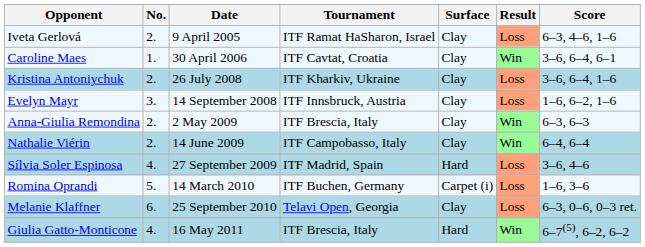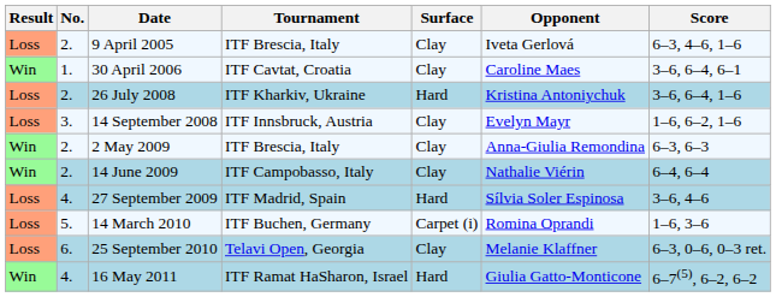 <table class="sortable wikitable">
 <tr>
-<th>Opponent</th>
+<th>Result</th>
 <th>No.</th>
 <th>Date</th>
 <th>Tournament</th>
 <th>Surface</th>
-<th>Result</th>
+<th>Opponent</th>
 <th class="unsortable">Score</th>
 </tr>
 <tr style="background:#f0f8ff;">
-<td> Iveta Gerlová</td>
+<td style="background:#ffa07a;">Loss</td>
 <td>2.</td>
 <td>9 April 2005</td>
-<td>ITF Ramat HaSharon, Israel</td>
+<td>ITF Brescia, Italy</td>
 <td>Clay</td>
-<td style="background:#ffa07a;">Loss</td>
+<td> Iveta Gerlová</td>
 <td>6–3, 4–6, 1–6</td>
 </tr>
 <tr style="background:#f0f8ff;">
-<td> <a href='#'>Caroline Maes</a></td>
+<td style="background:#98fb98;">Win</td>
 <td>1.</td>
 <td>30 April 2006</td>
 <td>ITF Cavtat, Croatia</td>
 <td>Clay</td>
-<td style="background:#98fb98;">Win</td>
+<td> <a href='#'>Caroline Maes</a></td>
 <td>3–6, 6–4, 6–1</td>
 </tr>
 <tr style="background:lightblue;">
-<td> <a href='#'>Kristina Antoniychuk</a></td>
+<td style="background:#ffa07a;">Loss</td>
 <td>2.</td>
 <td>26 July 2008</td>
 <td>ITF Kharkiv, Ukraine</td>
-<td>Clay</td>
-<td style="background:#ffa07a;">Loss</td>
+<td>Hard</td>
+<td> <a href='#'>Kristina Antoniychuk</a></td>
 <td>3–6, 6–4, 1–6</td>
 </tr>
 <tr style="background:#f0f8ff;">
-<td> <a href='#'>Evelyn Mayr</a></td>
+<td style="background:#ffa07a;">Loss</td>
 <td>3.</td>
 <td>14 September 2008</td>
 <td>ITF Innsbruck, Austria</td>
 <td>Clay</td>
-<td style="background:#ffa07a;">Loss</td>
+<td> <a href='#'>Evelyn Mayr</a></td>
 <td>1–6, 6–2, 1–6</td>
 </tr>
 <tr style="background:#f0f8ff;">
-<td> <a href='#'>Anna-Giulia Remondina</a></td>
+<td style="background:#98fb98;">Win</td>
 <td>2.</td>
 <td>2 May 2009</td>
 <td>ITF Brescia, Italy</td>
 <td>Clay</td>
-<td style="background:#98fb98;">Win</td>
+<td> <a href='#'>Anna-Giulia Remondina</a></td>
 <td>6–3, 6–3</td>
 </tr>
 <tr style="background:lightblue;">
-<td> <a href='#'>Nathalie Viérin</a></td>
+<td style="background:#98fb98;">Win</td>
 <td>2.</td>
 <td>14 June 2009</td>
 <td>ITF Campobasso, Italy</td>
 <td>Clay</td>
-<td style="background:#98fb98;">Win</td>
+<td> <a href='#'>Nathalie Viérin</a></td>
 <td>6–4, 6–4</td>
 </tr>
 <tr style="background:lightblue;">
-<td> <a href='#'>Sílvia Soler Espinosa</a></td>
+<td style="background:#ffa07a;">Loss</td>
 <td>4.</td>
 <td>27 September 2009</td>
 <td>ITF Madrid, Spain</td>
 <td>Hard</td>
-<td style="background:#ffa07a;">Loss</td>
+<td> <a href='#'>Sílvia Soler Espinosa</a></td>
 <td>3–6, 4–6</td>
 </tr>
 <tr style="background:#f0f8ff;">
-<td> <a href='#'>Romina Oprandi</a></td>
+<td style="background:#ffa07a;">Loss</td>
 <td>5.</td>
 <td>14 March 2010</td>
 <td>ITF Buchen, Germany</td>
 <td>Carpet (i)</td>
-<td style="background:#ffa07a;">Loss</td>
+<td> <a href='#'>Romina Oprandi</a></td>
 <td>1–6, 3–6</td>
 </tr>
 <tr style="background:lightblue;">
-<td> <a href='#'>Melanie Klaffner</a></td>
+<td style="background:#ffa07a;">Loss</td>
 <td>6.</td>
 <td>25 September 2010</td>
 <td><a href='#'>Telavi Open</a>, Georgia</td>
 <td>Clay</td>
-<td style="background:#ffa07a;">Loss</td>
+<td> <a href='#'>Melanie Klaffner</a></td>
 <td>6–3, 0–6, 0–3 ret.</td>
 </tr>
 <tr style="background:lightblue;">
-<td> <a href='#'>Giulia Gatto-Monticone</a></td>
+<td style="background:#98fb98;">Win</td>
 <td>4.</td>
 <td>16 May 2011</td>
-<td>ITF Brescia, Italy</td>
+<td>ITF Ramat HaSharon, Israel</td>
 <td>Hard</td>
-<td style="background:#98fb98;">Win</td>
+<td> <a href='#'>Giulia Gatto-Monticone</a></td>
 <td>6–7<sup>(5)</sup>, 6–2, 6–2</td>
 </tr>
 </table>
